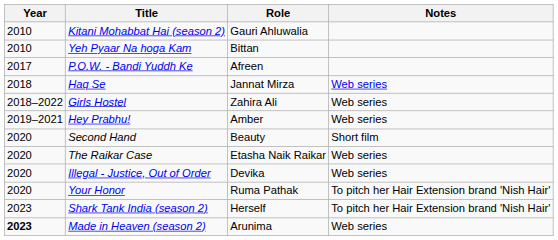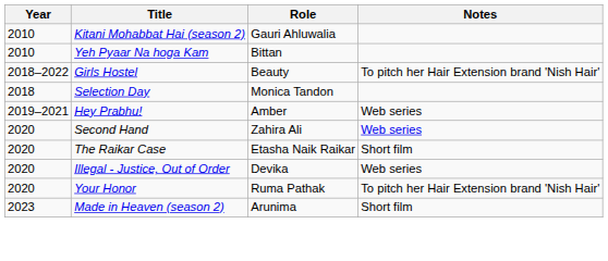 <table class="wikitable sortable">
 <tr>
 <th>Year</th>
 <th>Title</th>
 <th>Role</th>
 <th class="unsortable">Notes</th>
 </tr>
 <tr>
 <td>2010</td>
 <td><em><a href='#'>Kitani Mohabbat Hai (season 2)</a></em></td>
 <td>Gauri Ahluwalia</td>
 <td></td>
 </tr>
 <tr>
 <td>2010</td>
 <td><em><a href='#'>Yeh Pyaar Na hoga Kam</a></em></td>
 <td>Bittan</td>
 <td></td>
 </tr>
 <tr>
-<td>2017</td>
-<td><em><a href='#'>P.O.W. - Bandi Yuddh Ke</a></em></td>
-<td>Afreen</td>
-<td></td>
+<td>2018–2022</td>
+<td><em><a href='#'>Girls Hostel</a></em></td>
+<td>Beauty</td>
+<td>To pitch her Hair Extension brand 'Nish Hair'</td>
 </tr>
 <tr>
 <td>2018</td>
-<td><em><a href='#'>Haq Se</a></em></td>
-<td>Jannat Mirza</td>
-<td><a href='#'>Web series</a></td>
-</tr>
-<tr>
-<td>2018–2022</td>
-<td><em><a href='#'>Girls Hostel</a></em></td>
-<td>Zahira Ali</td>
-<td>Web series</td>
+<td><em><a href='#'>Selection Day</a></em></td>
+<td>Monica Tandon</td>
+<td></td>
 </tr>
 <tr>
 <td>2019–2021</td>
 <td><em><a href='#'>Hey Prabhu!</a></em></td>
 <td>Amber</td>
 <td>Web series</td>
 </tr>
 <tr>
 <td>2020</td>
 <td><em>Second Hand</em></td>
-<td>Beauty</td>
-<td>Short film</td>
+<td>Zahira Ali</td>
+<td><a href='#'>Web series</a></td>
 </tr>
 <tr>
 <td>2020</td>
 <td><em>The Raikar Case</em></td>
 <td>Etasha Naik Raikar</td>
-<td>Web series</td>
+<td>Short film</td>
 </tr>
 <tr>
 <td>2020</td>
 <td><em><a href='#'>Illegal - Justice, Out of Order</a></em></td>
 <td>Devika</td>
 <td>Web series</td>
 </tr>
 <tr>
 <td>2020</td>
 <td><em><a href='#'>Your Honor</a></em></td>
 <td>Ruma Pathak</td>
 <td>To pitch her Hair Extension brand 'Nish Hair'</td>
 </tr>
 <tr>
 <td>2023</td>
-<td><em><a href='#'>Shark Tank India (season 2)</a></em></td>
-<td>Herself</td>
-<td>To pitch her Hair Extension brand 'Nish Hair'</td>
-</tr>
-<tr>
-<td><strong>2023</strong></td>
 <td><em><a href='#'>Made in Heaven (season 2)</a></em></td>
 <td>Arunima</td>
-<td>Web series</td>
+<td>Short film</td>
 </tr>
 </table>
